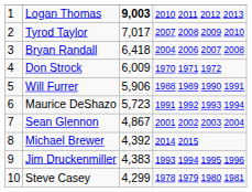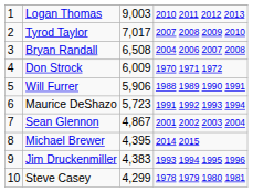 <table class="wikitable">
 <tr>
 </tr>
 <tr>
 <td>1</td>
 <td><a href='#'>Logan Thomas</a></td>
-<td><strong>9,003</strong></td>
+<td>9,003</td>
 <td style="font-size:80%;"><a href='#'>2010</a> <a href='#'>2011</a> <a href='#'>2012</a> <a href='#'>2013</a></td>
 </tr>
 <tr>
 <td>2</td>
 <td><a href='#'>Tyrod Taylor</a></td>
 <td>7,017</td>
 <td style="font-size:80%;"><a href='#'>2007</a> <a href='#'>2008</a> <a href='#'>2009</a> <a href='#'>2010</a></td>
 </tr>
 <tr>
 <td>3</td>
 <td><a href='#'>Bryan Randall</a></td>
-<td>6,418</td>
+<td>6,508</td>
 <td style="font-size:80%;"><a href='#'>2004</a> <a href='#'>2006</a> <a href='#'>2007</a> <a href='#'>2008</a></td>
 </tr>
 <tr>
 <td>4</td>
 <td><a href='#'>Don Strock</a></td>
 <td>6,009</td>
 <td style="font-size:80%;"><a href='#'>1970</a> <a href='#'>1971</a> <a href='#'>1972</a></td>
 </tr>
 <tr>
 <td>5</td>
 <td><a href='#'>Will Furrer</a></td>
 <td>5,906</td>
 <td style="font-size:80%;"><a href='#'>1988</a> <a href='#'>1989</a> <a href='#'>1990</a> <a href='#'>1991</a></td>
 </tr>
 <tr>
 <td>6</td>
 <td>Maurice DeShazo</td>
 <td>5,723</td>
 <td style="font-size:80%;"><a href='#'>1991</a> <a href='#'>1992</a> <a href='#'>1993</a> <a href='#'>1994</a></td>
 </tr>
 <tr>
 <td>7</td>
 <td><a href='#'>Sean Glennon</a></td>
 <td>4,867</td>
 <td style="font-size:80%;"><a href='#'>2001</a> <a href='#'>2002</a> <a href='#'>2003</a> <a href='#'>2004</a></td>
 </tr>
 <tr>
 <td>8</td>
 <td><a href='#'>Michael Brewer</a></td>
-<td>4,392</td>
+<td>4,395</td>
 <td style="font-size:80%;"><a href='#'>2014</a> <a href='#'>2015</a></td>
 </tr>
 <tr>
 <td>9</td>
 <td><a href='#'>Jim Druckenmiller</a></td>
 <td>4,383</td>
 <td style="font-size:80%;"><a href='#'>1993</a> <a href='#'>1994</a> <a href='#'>1995</a> <a href='#'>1996</a></td>
 </tr>
 <tr>
 <td>10</td>
 <td>Steve Casey</td>
 <td>4,299</td>
 <td style="font-size:80%;"><a href='#'>1978</a> <a href='#'>1979</a> <a href='#'>1980</a> <a href='#'>1981</a></td>
 </tr>
 </table>
